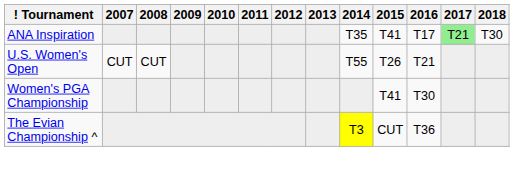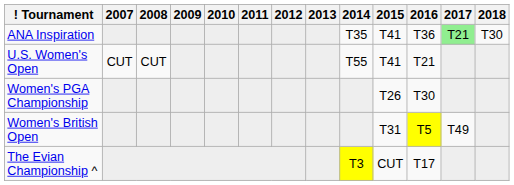 <table class="wikitable" style="font-size:95%;text-align:center;">
 <tr>
 <th>! Tournament</th>
 <th>2007</th>
 <th>2008</th>
 <th>2009</th>
 <th>2010</th>
 <th>2011</th>
 <th>2012</th>
 <th>2013</th>
 <th>2014</th>
 <th>2015</th>
 <th>2016</th>
 <th>2017</th>
 <th>2018</th>
 </tr>
 <tr>
 <td align=left><a href='#'>ANA Inspiration</a></td>
 <td style="background:#eeeeee;"></td>
 <td style="background:#eeeeee;"></td>
 <td style="background:#eeeeee;"></td>
 <td style="background:#eeeeee;"></td>
 <td style="background:#eeeeee;"></td>
 <td style="background:#eeeeee;"></td>
 <td style="background:#eeeeee;"></td>
 <td>T35</td>
 <td>T41</td>
-<td>T17</td>
+<td>T36</td>
 <td style="background: lightgreen;">T21</td>
 <td>T30</td>
 </tr>
 <tr>
 <td align=left><a href='#'>U.S. Women's Open</a></td>
 <td>CUT</td>
 <td>CUT</td>
 <td style="background:#eeeeee;"></td>
 <td style="background:#eeeeee;"></td>
 <td style="background:#eeeeee;"></td>
 <td style="background:#eeeeee;"></td>
 <td style="background:#eeeeee;"></td>
 <td>T55</td>
-<td>T26</td>
+<td>T41</td>
 <td>T21</td>
 <td style="background:#eeeeee;"></td>
 <td style="background:#eeeeee;"></td>
 </tr>
 <tr>
 <td align=left><a href='#'>Women's PGA Championship</a></td>
 <td style="background:#eeeeee;"></td>
 <td style="background:#eeeeee;"></td>
 <td style="background:#eeeeee;"></td>
 <td style="background:#eeeeee;"></td>
 <td style="background:#eeeeee;"></td>
 <td style="background:#eeeeee;"></td>
 <td style="background:#eeeeee;"></td>
 <td style="background:#eeeeee;"></td>
-<td>T41</td>
+<td>T26</td>
 <td>T30</td>
 <td style="background:#eeeeee;"></td>
+<td style="background:#eeeeee;"></td>
+</tr>
+<tr>
+<td align=left><a href='#'>Women's British Open</a></td>
+<td style="background:#eeeeee;"></td>
+<td style="background:#eeeeee;"></td>
+<td style="background:#eeeeee;"></td>
+<td style="background:#eeeeee;"></td>
+<td style="background:#eeeeee;"></td>
+<td style="background:#eeeeee;"></td>
+<td style="background:#eeeeee;"></td>
+<td style="background:#eeeeee;"></td>
+<td>T31</td>
+<td style="background:yellow;">T5</td>
+<td>T49</td>
 <td style="background:#eeeeee;"></td>
 </tr>
 <tr>
 <td align=left><a href='#'>The Evian Championship</a> ^</td>
 <td style="background:#eeeeee;" colspan=6></td>
 <td style="background:#eeeeee;"></td>
 <td style="background:yellow;">T3</td>
 <td>CUT</td>
-<td>T36</td>
+<td>T17</td>
 <td style="background:#eeeeee;"></td>
 <td style="background:#eeeeee;"></td>
 </tr>
 </table>
